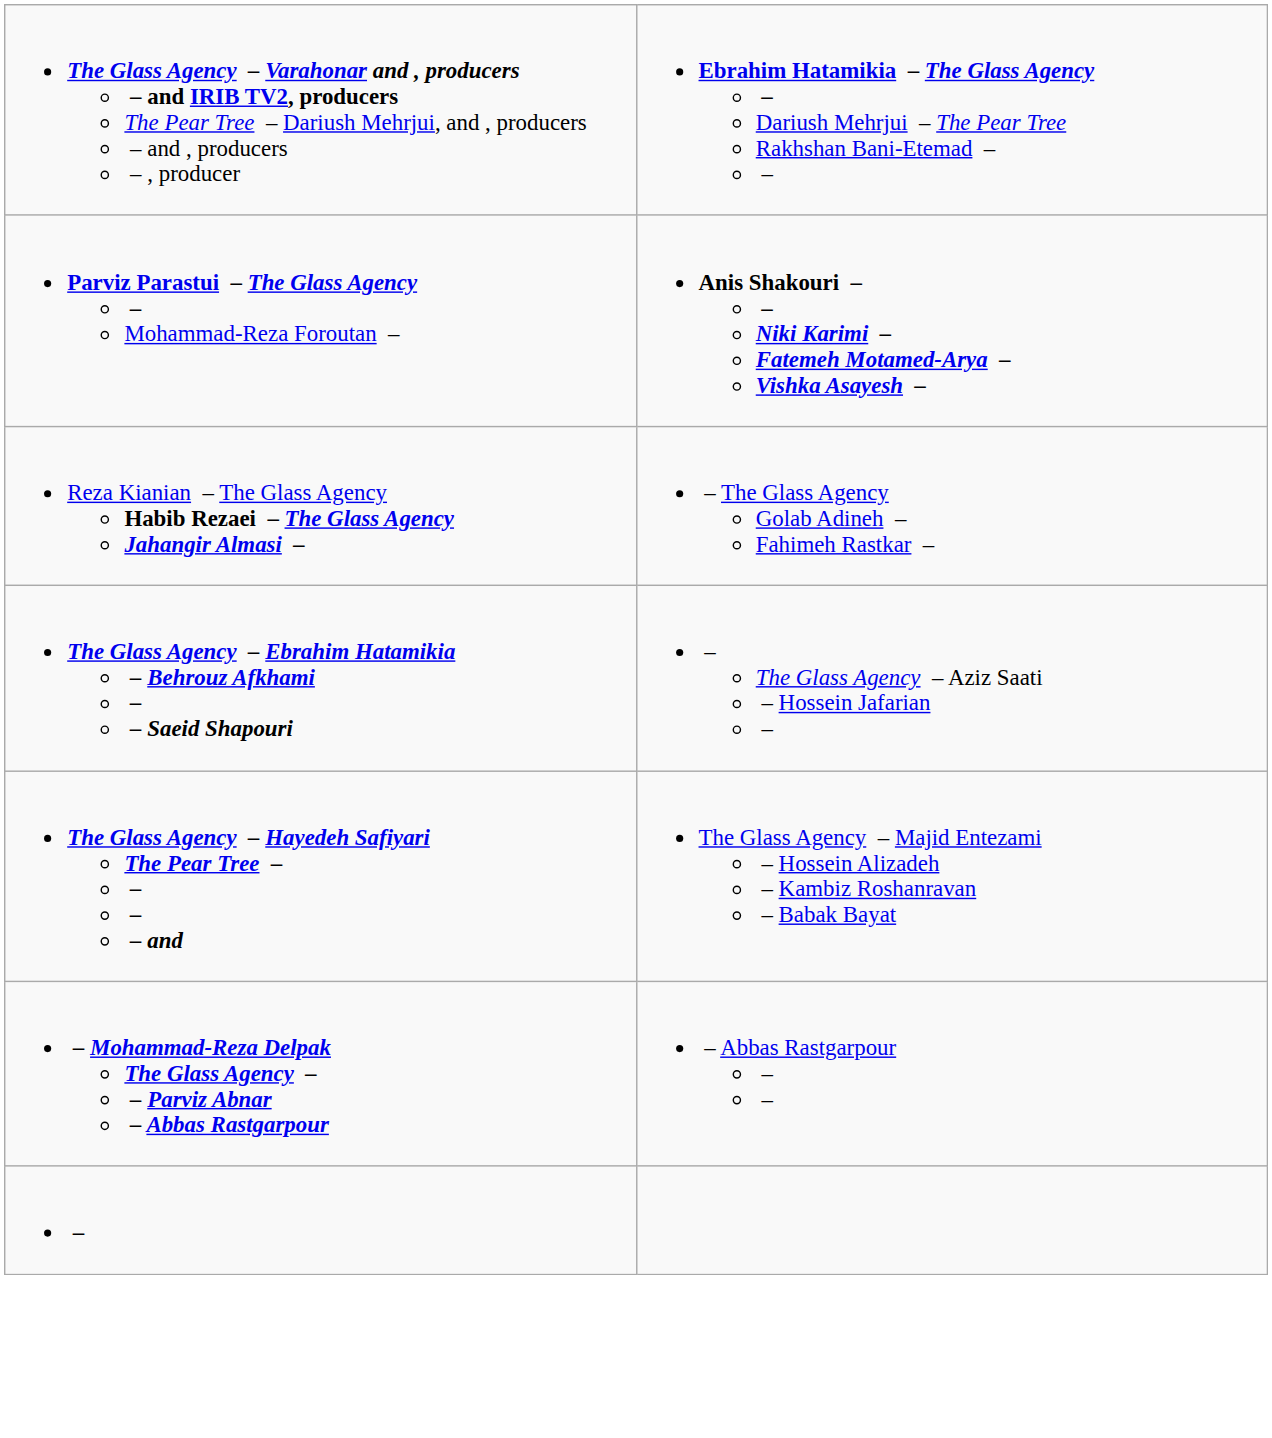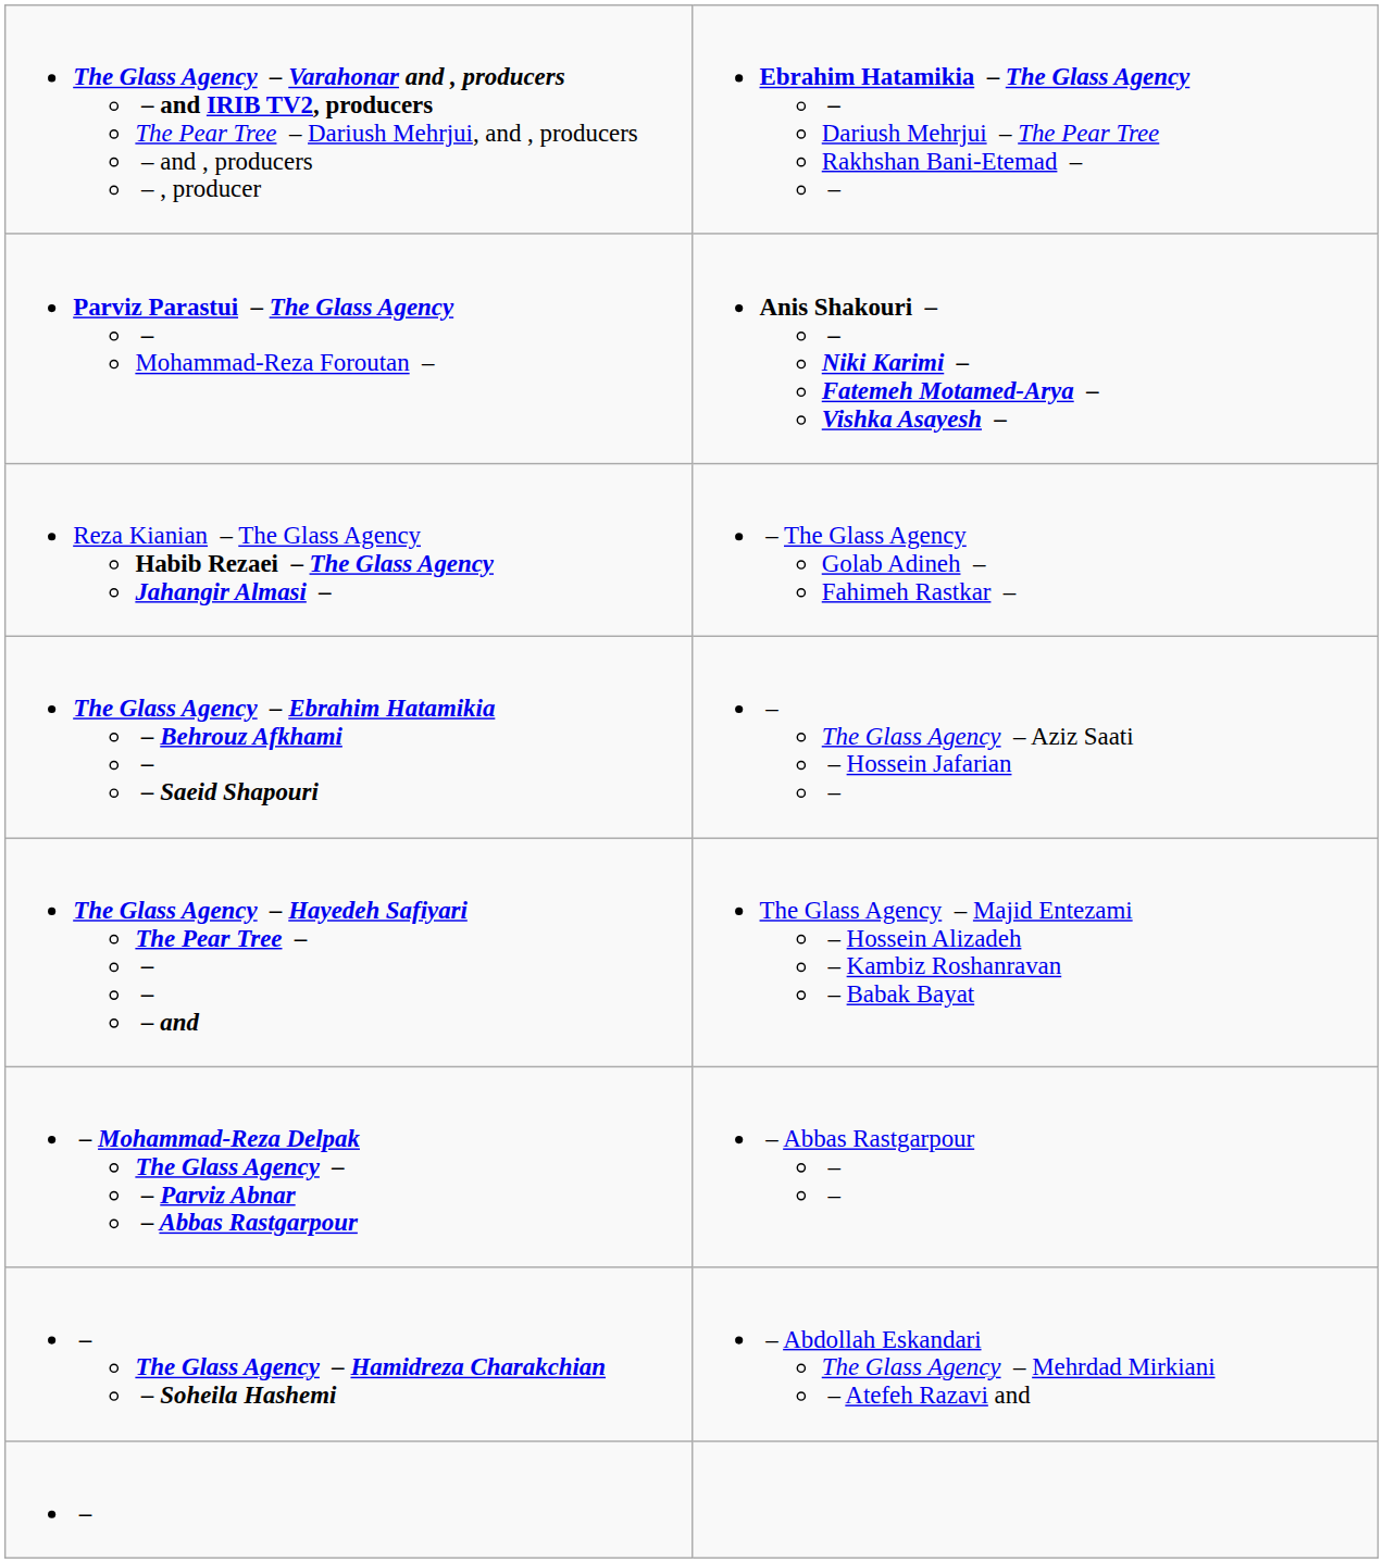 <table class=wikitable width="100%">
 <tr>
 <td valign="top" width="50%"><br><ul><li><strong><em><a href='#'>The Glass Agency</a><em>  – <a href='#'>Varahonar</a> and , producers<strong><ul><li></em></strong></em>  –  and <a href='#'>IRIB TV2</a>, producers</strong></li><li><em><a href='#'>The Pear Tree</a></em>  – <a href='#'>Dariush Mehrjui</a>,  and , producers</li><li><em></em>  –  and , producers</li><li><em></em>  – , producer</li></ul></li></ul></td>
 <td valign="top" width="50%"><br><ul><li><strong><a href='#'>Ebrahim Hatamikia</a>  – <em><a href='#'>The Glass Agency</a><strong><em><ul><li></strong>  – </em></em></strong></li><li><a href='#'>Dariush Mehrjui</a>  – <em><a href='#'>The Pear Tree</a></em></li><li><a href='#'>Rakhshan Bani-Etemad</a>  – <em></em></li><li>  – <em></em></li></ul></li></ul></td>
 </tr>
 <tr>
 <td valign="top" width="50%"><br><ul><li><strong><a href='#'>Parviz Parastui</a>  – <em><a href='#'>The Glass Agency</a><strong><em><ul><li></strong>  – </em></em></strong></li><li><a href='#'>Mohammad-Reza Foroutan</a>  – <em></em></li></ul></li></ul></td>
 <td valign="top" width="50%"><br><ul><li><strong>Anis Shakouri  – <em><strong><em><ul><li>  – </em><em></li><li><a href='#'>Niki Karimi</a>  – </em><em></li><li><a href='#'>Fatemeh Motamed-Arya</a>  – </em><em></li><li><a href='#'>Vishka Asayesh</a>  – </em><em></li></ul></li></ul></td>
 </tr>
 <tr>
 <td valign="top" width="50%"><br><ul><li></strong><a href='#'>Reza Kianian</a>  – </em><a href='#'>The Glass Agency</a></em></strong><ul><li><strong>Habib Rezaei  – <em><a href='#'>The Glass Agency</a><strong><em></li><li><a href='#'>Jahangir Almasi</a>  – </em><em></li></ul></li></ul></td>
 <td valign="top" width="50%"><br><ul><li></strong>  – </em><a href='#'>The Glass Agency</a></em></strong><ul><li><a href='#'>Golab Adineh</a>  – <em></em></li><li><a href='#'>Fahimeh Rastkar</a>  – <em></em></li></ul></li></ul></td>
 </tr>
 <tr>
 <td valign="top" width="50%"><br><ul><li><strong><em><a href='#'>The Glass Agency</a><em>  – <a href='#'>Ebrahim Hatamikia</a><strong><ul><li></em><em>  – <a href='#'>Behrouz Afkhami</a></li><li></em><em>  – </li><li></em><em>  – Saeid Shapouri</li></ul></li></ul></td>
 <td valign="top" width="50%"><br><ul><li></em></strong></em>  – </strong><ul><li><em><a href='#'>The Glass Agency</a></em>  – Aziz Saati</li><li><em></em>  – <a href='#'>Hossein Jafarian</a></li><li><em></em>  – </li></ul></li></ul></td>
 </tr>
 <tr>
 <td valign="top" width="50%"><br><ul><li><strong><em><a href='#'>The Glass Agency</a><em>  – <a href='#'>Hayedeh Safiyari</a><strong><ul><li></em><a href='#'>The Pear Tree</a><em>  – </li><li></em><em>  – </li><li></em><em>  – </li><li></em><em>  –  and </li></ul></li></ul></td>
 <td valign="top" width="50%"><br><ul><li></em></strong><a href='#'>The Glass Agency</a></em>  – <a href='#'>Majid Entezami</a></strong><ul><li><em></em>  – <a href='#'>Hossein Alizadeh</a></li><li><em></em>  – <a href='#'>Kambiz Roshanravan</a></li><li><em></em>  – <a href='#'>Babak Bayat</a></li></ul></li></ul></td>
 </tr>
 <tr>
 <td valign="top" width="50%"><br><ul><li><strong><em><em>  – <a href='#'>Mohammad-Reza Delpak</a><strong><ul><li></em><a href='#'>The Glass Agency</a><em>  – </li><li></em><em>  – <a href='#'>Parviz Abnar</a></li><li></em><em>  – <a href='#'>Abbas Rastgarpour</a></li></ul></li></ul></td>
 <td valign="top" width="50%"><br><ul><li></em></strong></em>  – <a href='#'>Abbas Rastgarpour</a></strong><ul><li><em></em>  – </li><li><em></em>  – </li></ul></li></ul></td>
 </tr>
 <tr>
+<td valign="top" width="50%"><br><ul><li><strong><em><em>  – <strong><ul><li></em><a href='#'>The Glass Agency</a><em>  – <a href='#'>Hamidreza Charakchian</a></li><li></em><em>  – Soheila Hashemi</li></ul></li></ul></td>
+<td valign="top" width="50%"><br><ul><li></em></strong></em>  – <a href='#'>Abdollah Eskandari</a></strong><ul><li><em><a href='#'>The Glass Agency</a></em>  – <a href='#'>Mehrdad Mirkiani</a></li><li><em></em>  – <a href='#'>Atefeh Razavi</a> and </li></ul></li></ul></td>
+</tr>
+<tr>
 <td valign="top" width="50%"><br><ul><li><strong><em><em>  – <strong></li></ul></td>
 </tr>
 </table>
